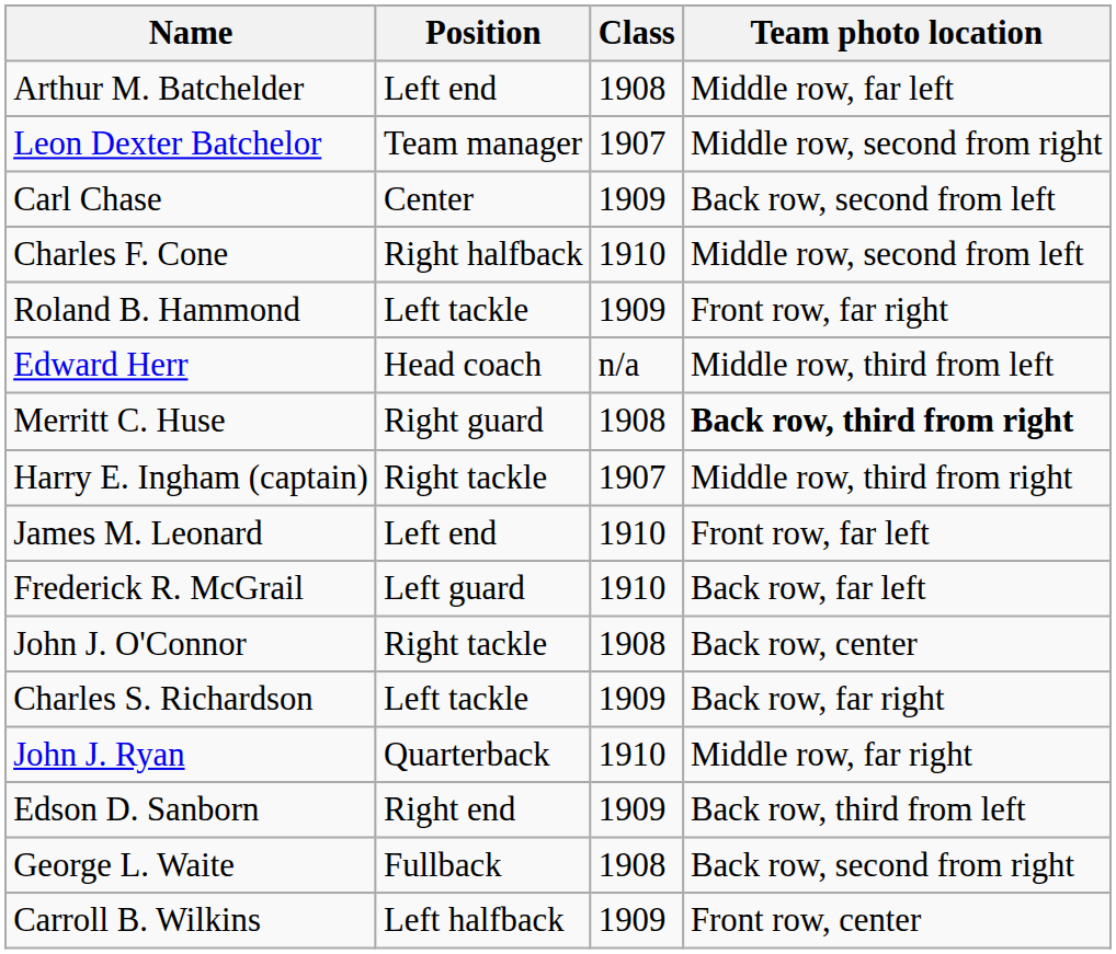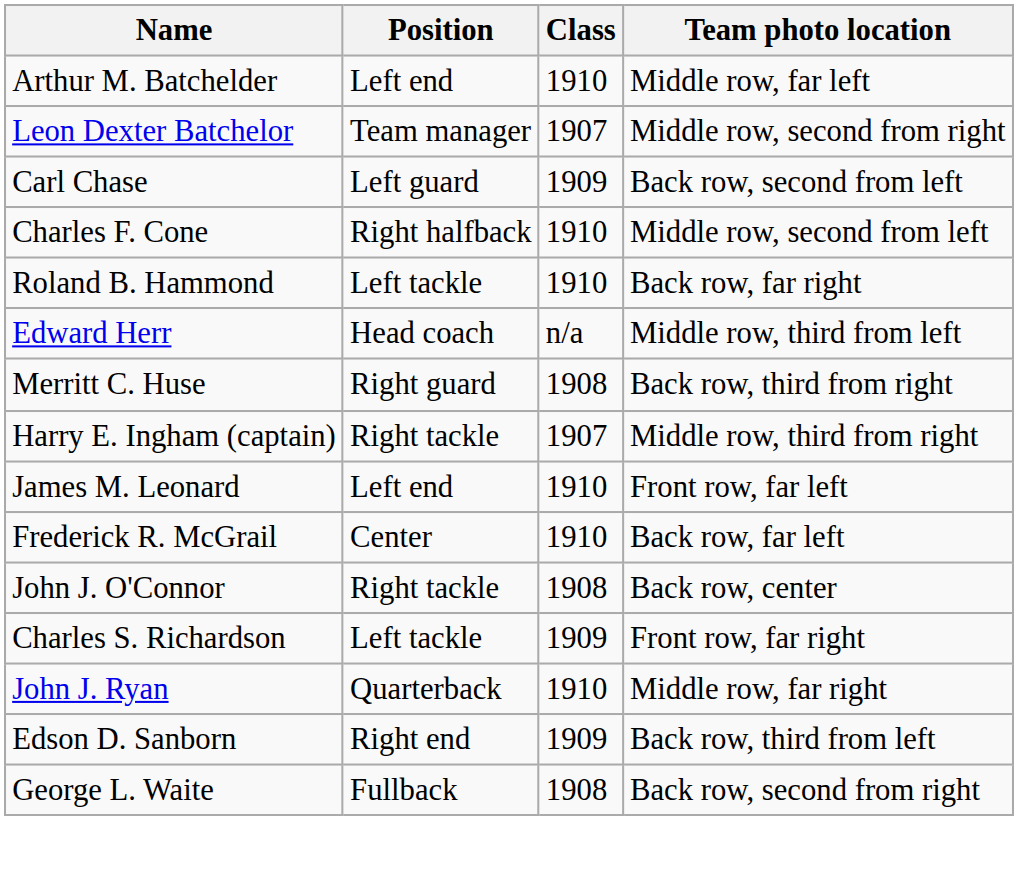 <table class="wikitable" style="text-align:left; font-size: 95%;">
 <tr>
 <th>Name</th>
 <th>Position</th>
 <th>Class</th>
 <th>Team photo location</th>
 </tr>
 <tr>
 <td>Arthur M. Batchelder</td>
 <td>Left end</td>
-<td>1908</td>
+<td>1910</td>
 <td>Middle row, far left</td>
 </tr>
 <tr>
 <td><a href='#'>Leon Dexter Batchelor</a></td>
 <td>Team manager</td>
 <td>1907</td>
 <td>Middle row, second from right</td>
 </tr>
 <tr>
 <td>Carl Chase</td>
-<td>Center</td>
+<td>Left guard</td>
 <td>1909</td>
 <td>Back row, second from left</td>
 </tr>
 <tr>
 <td>Charles F. Cone</td>
 <td>Right halfback</td>
 <td>1910</td>
 <td>Middle row, second from left</td>
 </tr>
 <tr>
 <td>Roland B. Hammond</td>
 <td>Left tackle</td>
-<td>1909</td>
-<td>Front row, far right</td>
+<td>1910</td>
+<td>Back row, far right</td>
 </tr>
 <tr>
 <td><a href='#'>Edward Herr</a></td>
 <td>Head coach</td>
 <td>n/a</td>
 <td>Middle row, third from left</td>
 </tr>
 <tr>
 <td>Merritt C. Huse</td>
 <td>Right guard</td>
 <td>1908</td>
-<td><strong>Back row, third from right</strong></td>
+<td>Back row, third from right</td>
 </tr>
 <tr>
 <td>Harry E. Ingham (captain)</td>
 <td>Right tackle</td>
 <td>1907</td>
 <td>Middle row, third from right</td>
 </tr>
 <tr>
 <td>James M. Leonard</td>
 <td>Left end</td>
 <td>1910</td>
 <td>Front row, far left</td>
 </tr>
 <tr>
 <td>Frederick R. McGrail</td>
-<td>Left guard</td>
+<td>Center</td>
 <td>1910</td>
 <td>Back row, far left</td>
 </tr>
 <tr>
 <td>John J. O'Connor</td>
 <td>Right tackle</td>
 <td>1908</td>
 <td>Back row, center</td>
 </tr>
 <tr>
 <td>Charles S. Richardson</td>
 <td>Left tackle</td>
 <td>1909</td>
-<td>Back row, far right</td>
+<td>Front row, far right</td>
 </tr>
 <tr>
 <td><a href='#'>John J. Ryan</a></td>
 <td>Quarterback</td>
 <td>1910</td>
 <td>Middle row, far right</td>
 </tr>
 <tr>
 <td>Edson D. Sanborn</td>
 <td>Right end</td>
 <td>1909</td>
 <td>Back row, third from left</td>
 </tr>
 <tr>
 <td>George L. Waite</td>
 <td>Fullback</td>
 <td>1908</td>
 <td>Back row, second from right</td>
 </tr>
-<tr>
-<td>Carroll B. Wilkins</td>
-<td>Left halfback</td>
-<td>1909</td>
-<td>Front row, center</td>
-</tr>
 </table>
